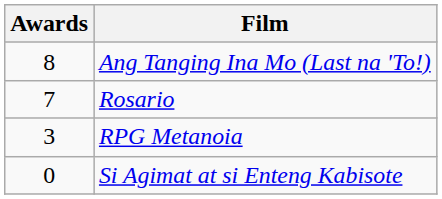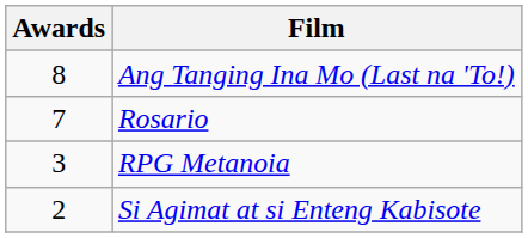 <table class="wikitable" style="text-align:center">
 <tr>
 <th scope="col">Awards</th>
 <th scope="col">Film</th>
 </tr>
 <tr>
 <td>8</td>
 <td align=left><em><a href='#'>Ang Tanging Ina Mo (Last na 'To!)</a></em></td>
 </tr>
 <tr>
 <td>7</td>
 <td align=left><em><a href='#'>Rosario</a></em></td>
 </tr>
 <tr>
 <td>3</td>
 <td align=left><em><a href='#'>RPG Metanoia</a></em></td>
 </tr>
 <tr>
-<td>0</td>
+<td>2</td>
 <td align=left><em><a href='#'>Si Agimat at si Enteng Kabisote</a></em></td>
 </tr>
 </table>
